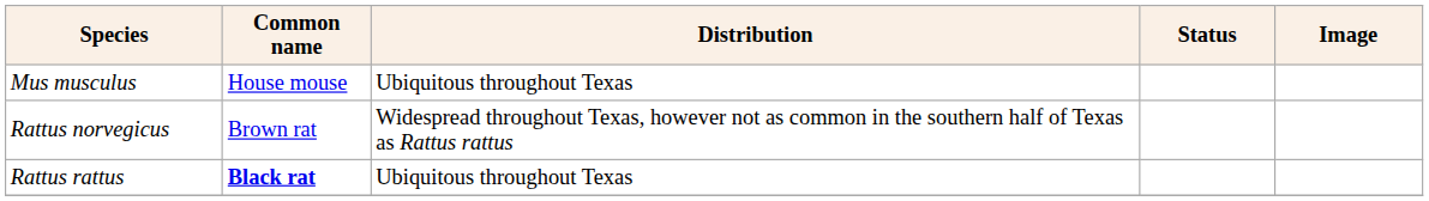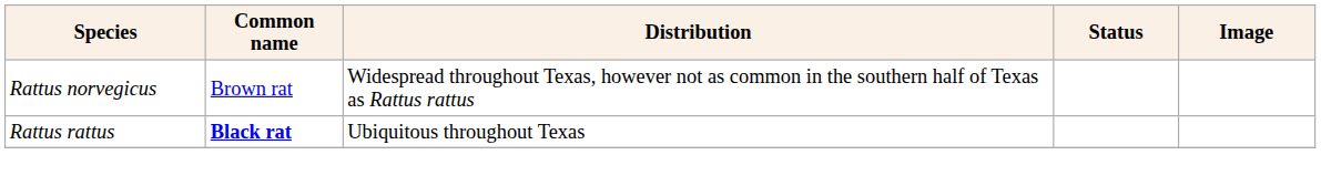 <table class="sortable wikitable plainrowheaders" border="0" style="background:#ffffff" align="top" class="sortable wikitable">
 <tr ->
 <th scope="col" style="background-color:Linen; color:Black" width=150 px>Species</th>
 <th scope="col" style="background-color:Linen; color:Black" width=100 px>Common name</th>
 <th scope="col" style="background:Linen; color:Black" width=550 px>Distribution</th>
 <th scope="col" style="background-color:Linen; color:Black" width=90 px>Status</th>
 <th scope="col" style="background:Linen; color:Black" width=100 px>Image</th>
-</tr>
-<tr>
-<td !scope="row" style="background:#ffffff"><em>Mus musculus</em></td>
-<td><a href='#'>House mouse</a></td>
-<td>Ubiquitous throughout Texas</td>
-<td></td>
-<td></td>
 </tr>
 <tr>
 <td !scope="row" style="background:#ffffff"><em>Rattus norvegicus</em></td>
 <td><a href='#'>Brown rat</a></td>
 <td>Widespread throughout Texas, however not as common in the southern half of Texas as <em>Rattus rattus</em></td>
 <td></td>
 <td></td>
 </tr>
 <tr>
 <td !scope="row" style="background:#ffffff"><em>Rattus rattus</em></td>
 <td><strong><a href='#'>Black rat</a></strong></td>
 <td>Ubiquitous throughout Texas</td>
 <td></td>
 <td></td>
 </tr>
 <tr>
 </tr>
 </table>
